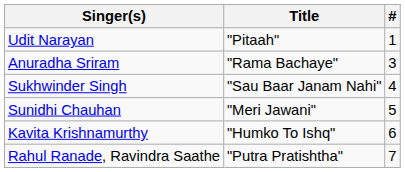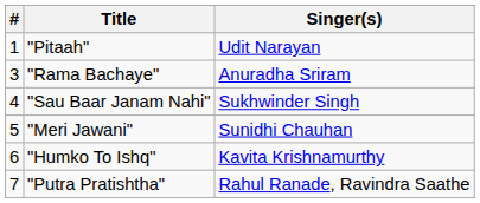 <table class="wikitable" style="font-size:95%;">
 <tr>
+<th>#</th>
+<th>Title</th>
 <th>Singer(s)</th>
-<th>Title</th>
-<th>#</th>
 </tr>
 <tr>
+<td>1</td>
+<td>"Pitaah"</td>
 <td><a href='#'>Udit Narayan</a></td>
-<td>"Pitaah"</td>
-<td>1</td>
 </tr>
 <tr>
+<td>3</td>
+<td>"Rama Bachaye"</td>
 <td><a href='#'>Anuradha Sriram</a></td>
-<td>"Rama Bachaye"</td>
-<td>3</td>
 </tr>
 <tr>
+<td>4</td>
+<td>"Sau Baar Janam Nahi"</td>
 <td><a href='#'>Sukhwinder Singh</a></td>
-<td>"Sau Baar Janam Nahi"</td>
-<td>4</td>
 </tr>
 <tr>
+<td>5</td>
+<td>"Meri Jawani"</td>
 <td><a href='#'>Sunidhi Chauhan</a></td>
-<td>"Meri Jawani"</td>
-<td>5</td>
 </tr>
 <tr>
+<td>6</td>
+<td>"Humko To Ishq"</td>
 <td><a href='#'>Kavita Krishnamurthy</a></td>
-<td>"Humko To Ishq"</td>
-<td>6</td>
 </tr>
 <tr>
+<td>7</td>
+<td>"Putra Pratishtha"</td>
 <td><a href='#'>Rahul Ranade</a>, Ravindra Saathe</td>
-<td>"Putra Pratishtha"</td>
-<td>7</td>
 </tr>
 </table>
